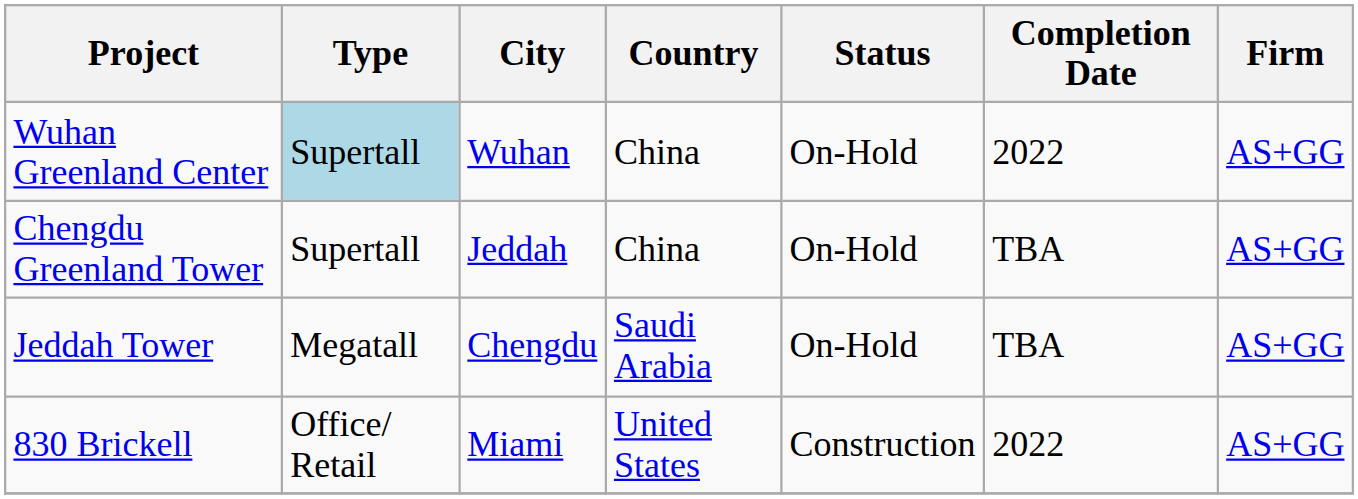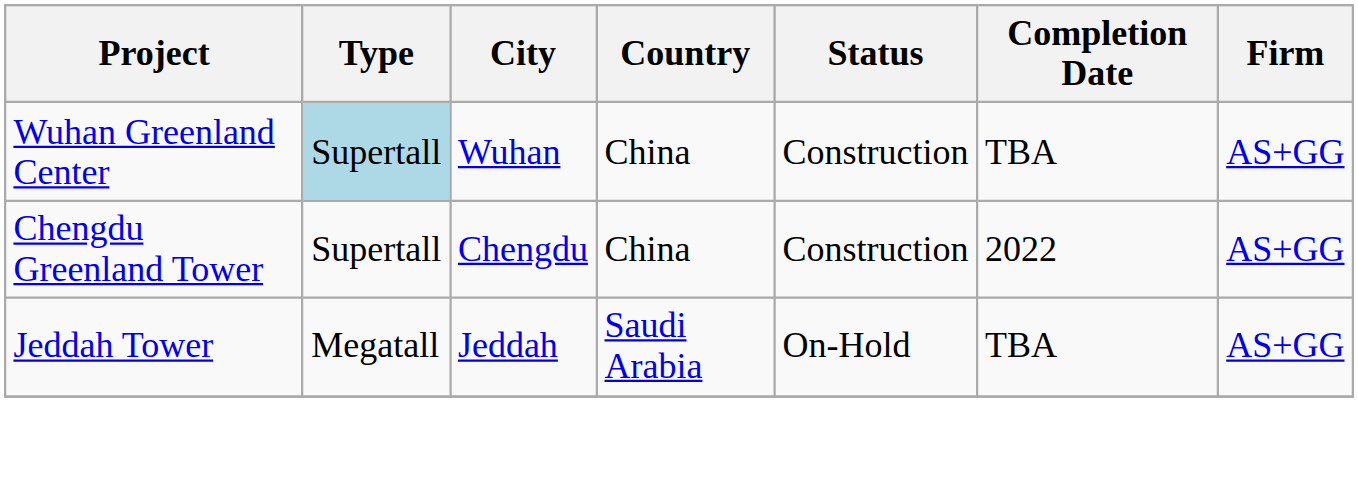 <table class="wikitable sortable" style="width:600px" border="1">
 <tr bgcolor="#CCCCCC">
 <th>Project</th>
 <th>Type</th>
 <th>City</th>
 <th>Country</th>
 <th>Status</th>
 <th>Completion Date</th>
 <th>Firm</th>
 </tr>
 <tr>
 <td><a href='#'>Wuhan Greenland Center</a></td>
 <td style="background: lightblue;">Supertall</td>
 <td><a href='#'>Wuhan</a></td>
 <td>China</td>
-<td>On-Hold</td>
-<td>2022</td>
+<td>Construction</td>
+<td>TBA</td>
 <td><a href='#'>AS+GG</a></td>
 </tr>
 <tr>
 <td><a href='#'>Chengdu Greenland Tower</a></td>
 <td>Supertall</td>
-<td><a href='#'>Jeddah</a></td>
+<td><a href='#'>Chengdu</a></td>
 <td>China</td>
-<td>On-Hold</td>
-<td>TBA</td>
+<td>Construction</td>
+<td>2022</td>
 <td><a href='#'>AS+GG</a></td>
 </tr>
 <tr>
 <td><a href='#'>Jeddah Tower</a></td>
 <td>Megatall</td>
-<td><a href='#'>Chengdu</a></td>
+<td><a href='#'>Jeddah</a></td>
 <td><a href='#'>Saudi Arabia</a></td>
 <td>On-Hold</td>
 <td>TBA</td>
 <td><a href='#'>AS+GG</a></td>
 </tr>
 <tr>
-<td><a href='#'>830 Brickell</a></td>
-<td>Office/ Retail</td>
-<td><a href='#'>Miami</a></td>
-<td><a href='#'>United States</a></td>
-<td>Construction</td>
-<td>2022</td>
-<td><a href='#'>AS+GG</a></td>
-</tr>
-<tr>
 </tr>
 </table>
